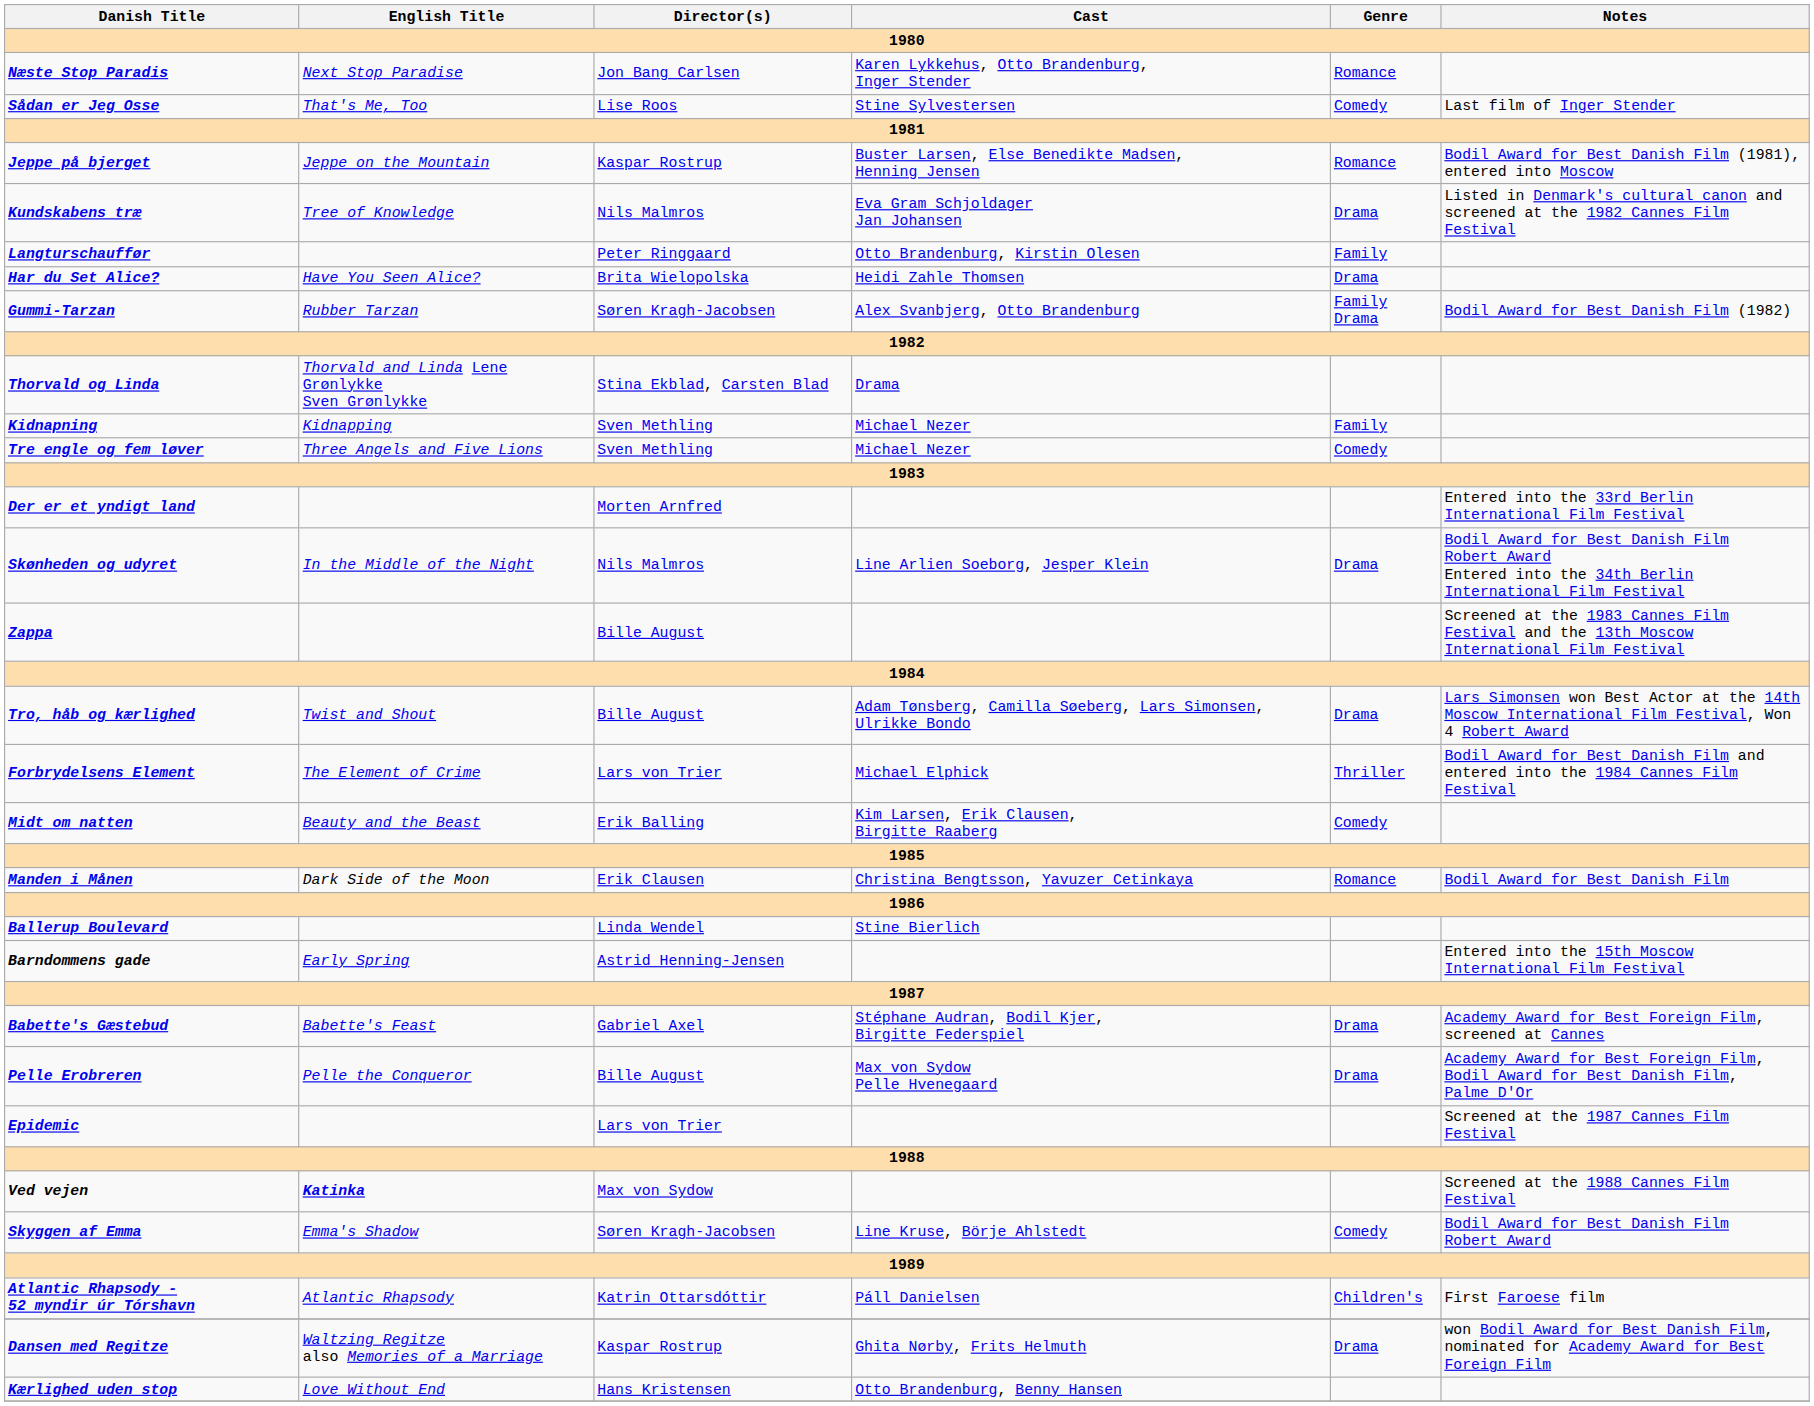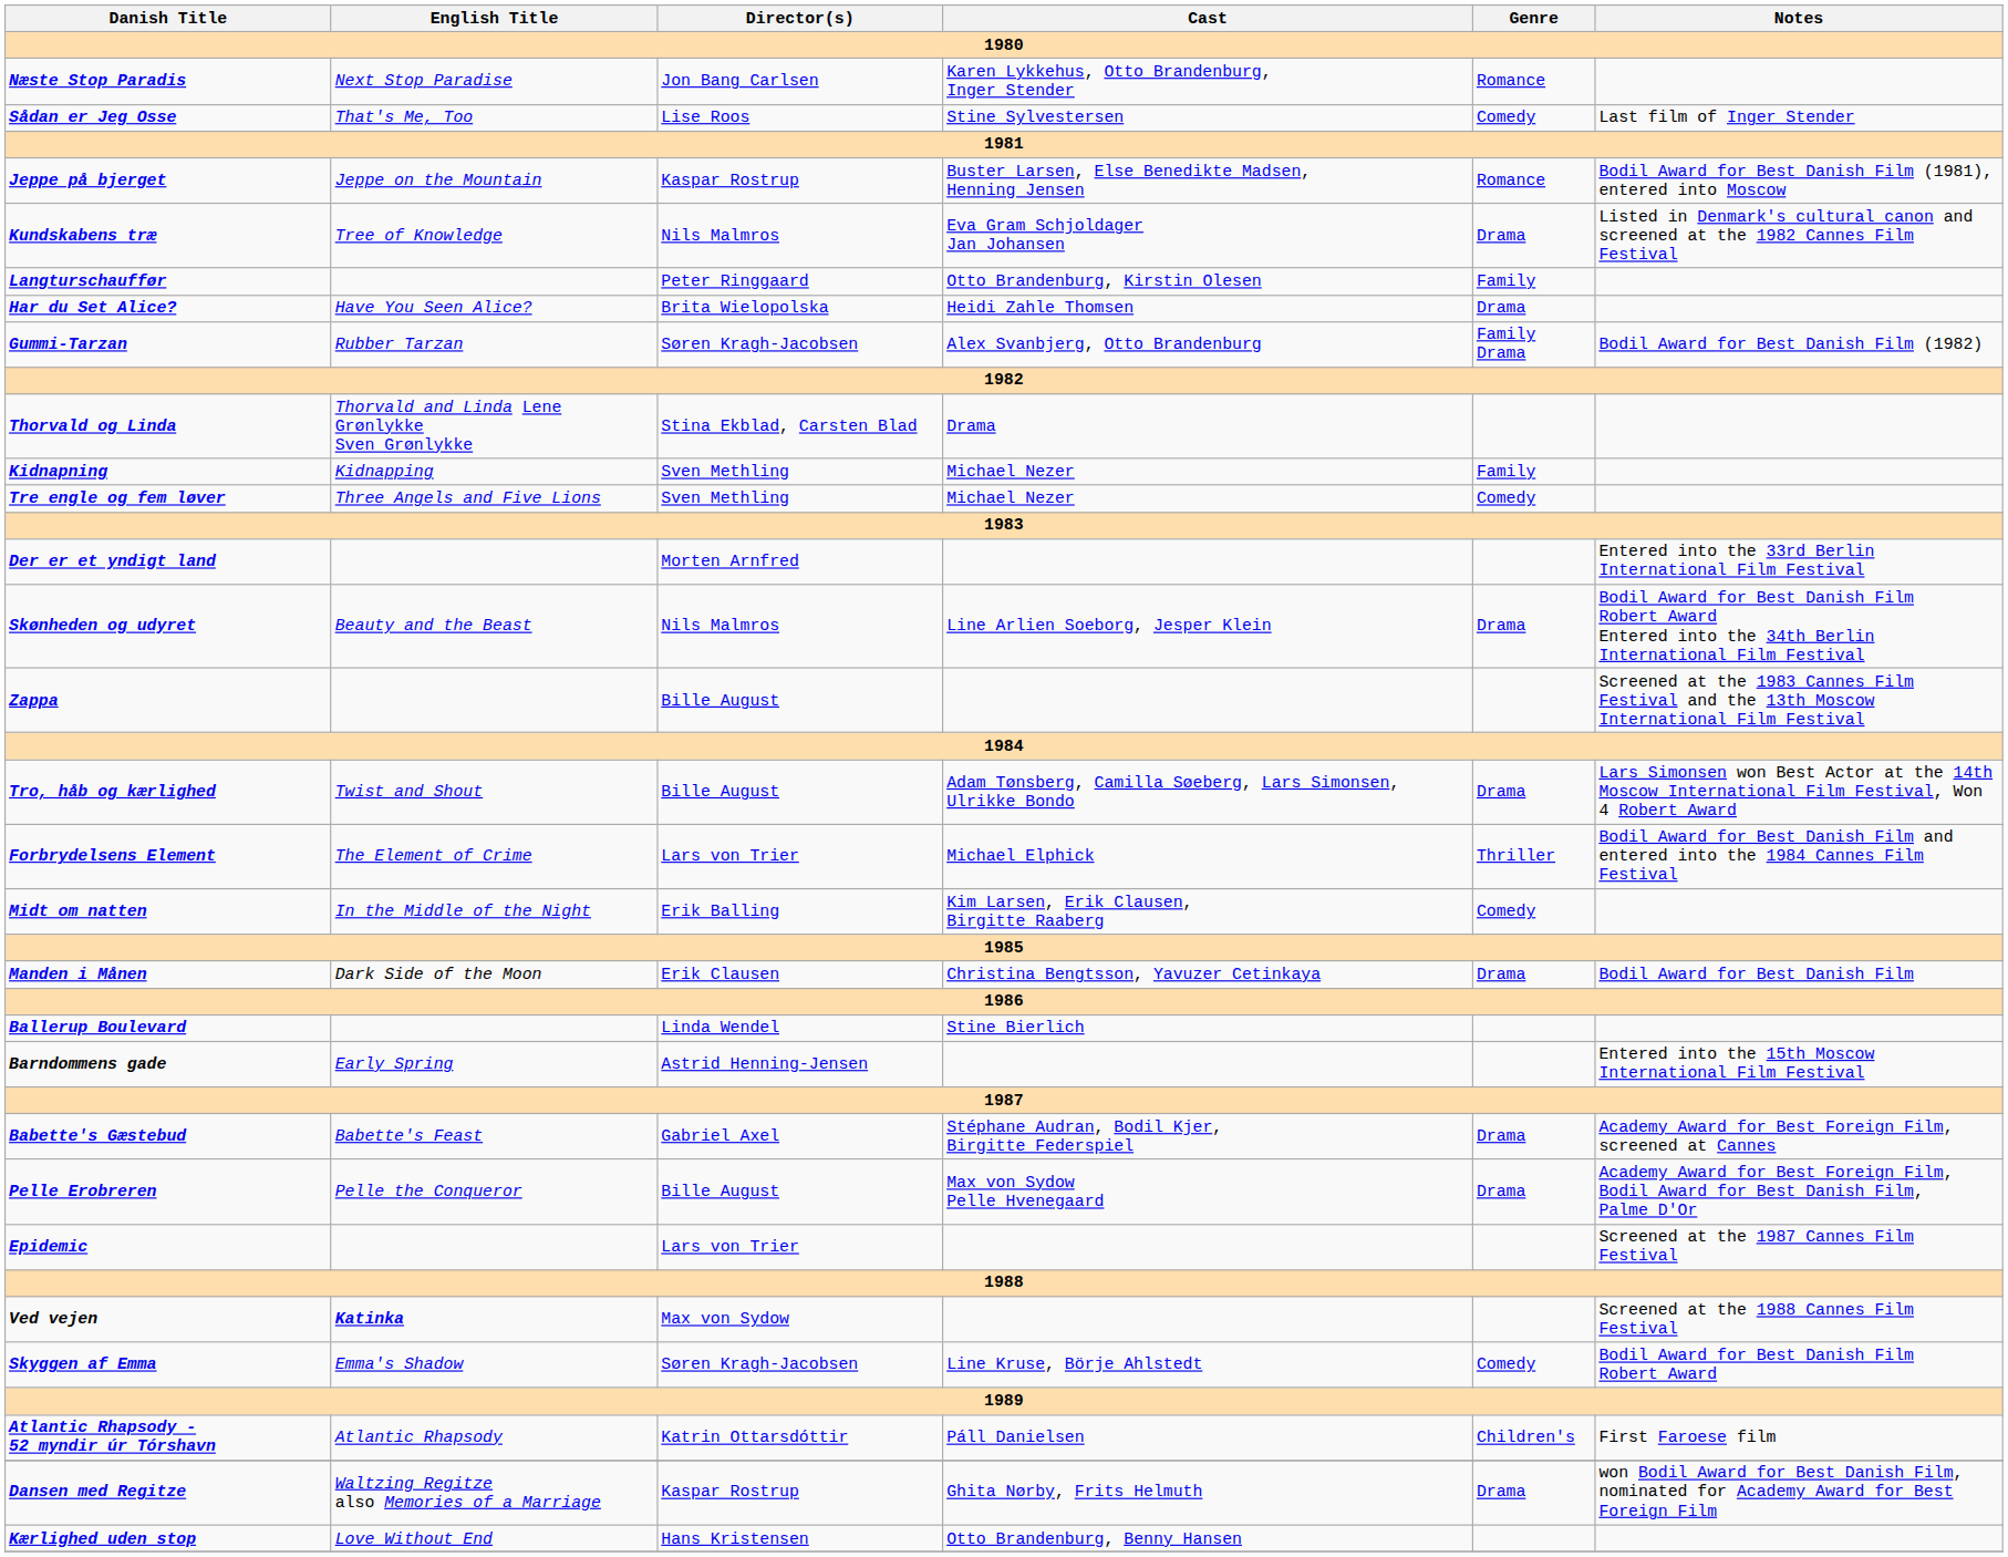 <table class="wikitable" width= "100%">
 <tr>
 <th width=16%>Danish Title</th>
 <th width=16%>English Title</th>
 <th width=14%>Director(s)</th>
 <th width=26%>Cast</th>
 <th width=6%>Genre</th>
 <th width=20%>Notes</th>
 </tr>
 <tr>
 <td colspan="7" style="text-align:center; background:#ffdead;"><strong>1980</strong></td>
 </tr>
 <tr>
 <td><strong><em><a href='#'>Næste Stop Paradis</a></em></strong></td>
 <td><em><a href='#'>Next Stop Paradise</a></em></td>
 <td><a href='#'>Jon Bang Carlsen</a></td>
 <td><a href='#'>Karen Lykkehus</a>,    <a href='#'>Otto Brandenburg</a>, <br><a href='#'>Inger Stender</a></td>
 <td><a href='#'>Romance</a></td>
 <td></td>
 </tr>
 <tr>
 <td><strong><em><a href='#'>Sådan er Jeg Osse</a></em></strong></td>
 <td><em><a href='#'>That's Me, Too</a></em></td>
 <td><a href='#'>Lise Roos</a></td>
 <td><a href='#'>Stine Sylvestersen</a></td>
 <td><a href='#'>Comedy</a></td>
 <td>Last film of <a href='#'>Inger Stender</a></td>
 </tr>
 <tr>
 <td colspan="7" style="text-align:center; background:#ffdead;"><strong>1981</strong></td>
 </tr>
 <tr>
 <td><strong><em><a href='#'>Jeppe på bjerget</a></em></strong></td>
 <td><em><a href='#'>Jeppe on the Mountain</a></em></td>
 <td><a href='#'>Kaspar Rostrup</a></td>
 <td><a href='#'>Buster Larsen</a>, <a href='#'>Else Benedikte Madsen</a>, <br><a href='#'>Henning Jensen</a></td>
 <td><a href='#'>Romance</a></td>
 <td><a href='#'>Bodil Award for Best Danish Film</a> (1981), entered into <a href='#'>Moscow</a></td>
 </tr>
 <tr>
 <td><strong><em><a href='#'>Kundskabens træ</a></em></strong></td>
 <td><em><a href='#'>Tree of Knowledge</a></em></td>
 <td><a href='#'>Nils Malmros</a></td>
 <td><a href='#'>Eva Gram Schjoldager</a><br><a href='#'>Jan Johansen</a></td>
 <td><a href='#'>Drama</a></td>
 <td>Listed in <a href='#'>Denmark's cultural canon</a> and screened at the <a href='#'>1982 Cannes Film Festival</a></td>
 </tr>
 <tr>
 <td><strong><em><a href='#'>Langturschauffør</a></em></strong></td>
 <td></td>
 <td><a href='#'>Peter Ringgaard</a></td>
 <td><a href='#'>Otto Brandenburg</a>,  <a href='#'>Kirstin Olesen</a></td>
 <td><a href='#'>Family</a></td>
 <td></td>
 </tr>
 <tr>
 <td><strong><em><a href='#'>Har du Set Alice?</a></em></strong></td>
 <td><em><a href='#'>Have You Seen Alice?</a></em></td>
 <td><a href='#'>Brita Wielopolska</a></td>
 <td><a href='#'>Heidi Zahle Thomsen</a></td>
 <td><a href='#'>Drama</a></td>
 <td></td>
 </tr>
 <tr>
 <td><strong><em><a href='#'>Gummi-Tarzan</a></em></strong></td>
 <td><em><a href='#'>Rubber Tarzan</a></em></td>
 <td><a href='#'>Søren Kragh-Jacobsen</a></td>
 <td><a href='#'>Alex Svanbjerg</a>,    <a href='#'>Otto Brandenburg</a></td>
 <td><a href='#'>Family</a> <a href='#'>Drama</a></td>
 <td><a href='#'>Bodil Award for Best Danish Film</a> (1982)</td>
 </tr>
 <tr>
 <td colspan="7" style="text-align:center; background:#ffdead;"><strong>1982</strong></td>
 </tr>
 <tr>
 <td><strong><em><a href='#'>Thorvald og Linda</a></em></strong></td>
 <td><em><a href='#'>Thorvald and Linda</a></em> <a href='#'>Lene Grønlykke</a><br><a href='#'>Sven Grønlykke</a></td>
 <td><a href='#'>Stina Ekblad</a>,    <a href='#'>Carsten Blad</a></td>
 <td><a href='#'>Drama</a></td>
 <td></td>
 </tr>
 <tr>
 <td><strong><em><a href='#'>Kidnapning</a></em></strong></td>
 <td><em><a href='#'>Kidnapping</a></em></td>
 <td><a href='#'>Sven Methling</a></td>
 <td><a href='#'>Michael Nezer</a></td>
 <td><a href='#'>Family</a></td>
 <td></td>
 </tr>
 <tr>
 <td><strong><em><a href='#'>Tre engle og fem løver</a></em></strong></td>
 <td><em><a href='#'>Three Angels and Five Lions</a></em></td>
 <td><a href='#'>Sven Methling</a></td>
 <td><a href='#'>Michael Nezer</a></td>
 <td><a href='#'>Comedy</a></td>
 <td></td>
 </tr>
 <tr>
 <td colspan="7" style="text-align:center; background:#ffdead;"><strong>1983</strong></td>
 </tr>
 <tr>
 <td><strong><em><a href='#'>Der er et yndigt land</a></em></strong></td>
 <td></td>
 <td><a href='#'>Morten Arnfred</a></td>
 <td></td>
 <td></td>
 <td>Entered into the <a href='#'>33rd Berlin International Film Festival</a></td>
 </tr>
 <tr>
 <td><strong><em><a href='#'>Skønheden og udyret</a></em></strong></td>
-<td><em><a href='#'>In the Middle of the Night</a></em></td>
+<td><em><a href='#'>Beauty and the Beast</a></em></td>
 <td><a href='#'>Nils Malmros</a></td>
 <td><a href='#'>Line Arlien Soeborg</a>, <a href='#'>Jesper Klein</a></td>
 <td><a href='#'>Drama</a></td>
 <td><a href='#'>Bodil Award for Best Danish Film</a><br> <a href='#'>Robert Award</a><br>Entered into the <a href='#'>34th Berlin International Film Festival</a></td>
 </tr>
 <tr>
 <td><strong><em><a href='#'>Zappa</a></em></strong></td>
 <td></td>
 <td><a href='#'>Bille August</a></td>
 <td></td>
 <td></td>
 <td>Screened at the <a href='#'>1983 Cannes Film Festival</a> and the <a href='#'>13th Moscow International Film Festival</a></td>
 </tr>
 <tr>
 <td colspan="7" style="text-align:center; background:#ffdead;"><strong>1984</strong></td>
 </tr>
 <tr>
 <td><strong><em><a href='#'>Tro, håb og kærlighed</a></em></strong></td>
 <td><em><a href='#'>Twist and Shout</a></em></td>
 <td><a href='#'>Bille August</a></td>
 <td><a href='#'>Adam Tønsberg</a>, <a href='#'>Camilla Søeberg</a>, <a href='#'>Lars Simonsen</a>, <a href='#'>Ulrikke Bondo</a></td>
 <td><a href='#'>Drama</a></td>
 <td><a href='#'>Lars Simonsen</a> won Best Actor at the <a href='#'>14th Moscow International Film Festival</a>, Won 4 <a href='#'>Robert Award</a></td>
 </tr>
 <tr>
 <td><strong><em><a href='#'>Forbrydelsens Element</a></em></strong></td>
 <td><em><a href='#'>The Element of Crime</a></em></td>
 <td><a href='#'>Lars von Trier</a></td>
 <td><a href='#'>Michael Elphick</a></td>
 <td><a href='#'>Thriller</a></td>
 <td><a href='#'>Bodil Award for Best Danish Film</a> and entered into the <a href='#'>1984 Cannes Film Festival</a></td>
 </tr>
 <tr>
 <td><strong><em><a href='#'>Midt om natten</a></em></strong></td>
-<td><em><a href='#'>Beauty and the Beast</a></em></td>
+<td><em><a href='#'>In the Middle of the Night</a></em></td>
 <td><a href='#'>Erik Balling</a></td>
 <td><a href='#'>Kim Larsen</a>,    <a href='#'>Erik Clausen</a>,<br> <a href='#'>Birgitte Raaberg</a></td>
 <td><a href='#'>Comedy</a></td>
 <td></td>
 </tr>
 <tr>
 <td colspan="7" style="text-align:center; background:#ffdead;"><strong>1985</strong></td>
 </tr>
 <tr>
 <td><strong><em><a href='#'>Manden i Månen</a></em></strong></td>
 <td><em>Dark Side of the Moon</em></td>
 <td><a href='#'>Erik Clausen</a></td>
 <td><a href='#'>Christina Bengtsson</a>, <a href='#'>Yavuzer Cetinkaya</a></td>
-<td><a href='#'>Romance</a></td>
+<td><a href='#'>Drama</a></td>
 <td><a href='#'>Bodil Award for Best Danish Film</a></td>
 </tr>
 <tr>
 <td colspan="7" style="text-align:center; background:#ffdead;"><strong>1986</strong></td>
 </tr>
 <tr>
 <td><strong><em><a href='#'>Ballerup Boulevard</a></em></strong></td>
 <td></td>
 <td><a href='#'>Linda Wendel</a></td>
 <td><a href='#'>Stine Bierlich</a></td>
 <td></td>
 <td></td>
 </tr>
 <tr>
 <td><strong><em>Barndommens gade</em></strong></td>
 <td><em><a href='#'>Early Spring</a></em></td>
 <td><a href='#'>Astrid Henning-Jensen</a></td>
 <td></td>
 <td></td>
 <td>Entered into the <a href='#'>15th Moscow International Film Festival</a></td>
 </tr>
 <tr>
 <td colspan="7" style="text-align:center; background:#ffdead;"><strong>1987</strong></td>
 </tr>
 <tr>
 <td><strong><em><a href='#'>Babette's Gæstebud</a></em></strong></td>
 <td><em><a href='#'>Babette's Feast</a></em></td>
 <td><a href='#'>Gabriel Axel</a></td>
 <td><a href='#'>Stéphane Audran</a>, <a href='#'>Bodil Kjer</a>, <br> <a href='#'>Birgitte Federspiel</a></td>
 <td><a href='#'>Drama</a></td>
 <td><a href='#'>Academy Award for Best Foreign Film</a>, screened at <a href='#'>Cannes</a></td>
 </tr>
 <tr>
 <td><strong><em><a href='#'>Pelle Erobreren</a></em></strong></td>
 <td><em><a href='#'>Pelle the Conqueror</a></em></td>
 <td><a href='#'>Bille August</a></td>
 <td><a href='#'>Max von Sydow</a><br><a href='#'>Pelle Hvenegaard</a></td>
 <td><a href='#'>Drama</a></td>
 <td><a href='#'>Academy Award for Best Foreign Film</a>, <a href='#'>Bodil Award for Best Danish Film</a>, <br><a href='#'>Palme D'Or</a></td>
 </tr>
 <tr>
 <td><strong><em><a href='#'>Epidemic</a></em></strong></td>
 <td></td>
 <td><a href='#'>Lars von Trier</a></td>
 <td></td>
 <td></td>
 <td>Screened at the <a href='#'>1987 Cannes Film Festival</a></td>
 </tr>
 <tr>
 <td colspan="7" style="text-align:center; background:#ffdead;"><strong>1988</strong></td>
 </tr>
 <tr>
 <td><strong><em>Ved vejen</em></strong></td>
 <td><strong><em><a href='#'>Katinka</a></em></strong></td>
 <td><a href='#'>Max von Sydow</a></td>
 <td></td>
 <td></td>
 <td>Screened at the <a href='#'>1988 Cannes Film Festival</a></td>
 </tr>
 <tr>
 <td><strong><em><a href='#'>Skyggen af Emma</a></em></strong></td>
 <td><em><a href='#'>Emma's Shadow</a></em></td>
 <td><a href='#'>Søren Kragh-Jacobsen</a></td>
 <td><a href='#'>Line Kruse</a>,    <a href='#'>Börje Ahlstedt</a></td>
 <td><a href='#'>Comedy</a></td>
 <td><a href='#'>Bodil Award for Best Danish Film</a><br> <a href='#'>Robert Award</a></td>
 </tr>
 <tr>
 <td colspan="7" style="text-align:center; background:#ffdead;"><strong>1989</strong></td>
 </tr>
 <tr>
 <td><strong><em><a href='#'>Atlantic Rhapsody - <br>52 myndir úr Tórshavn</a></em></strong></td>
 <td><em><a href='#'>Atlantic Rhapsody</a></em></td>
 <td><a href='#'>Katrin Ottarsdóttir</a></td>
 <td><a href='#'>Páll Danielsen</a></td>
 <td><a href='#'>Children's</a></td>
 <td>First <a href='#'>Faroese</a> film</td>
 </tr>
 <tr>
 </tr>
 <tr>
 <td><strong><em><a href='#'>Dansen med Regitze</a></em></strong></td>
 <td><em><a href='#'>Waltzing Regitze</a></em><br>also <em><a href='#'>Memories of a Marriage</a></em></td>
 <td><a href='#'>Kaspar Rostrup</a></td>
 <td><a href='#'>Ghita Nørby</a>, <a href='#'>Frits Helmuth</a></td>
 <td><a href='#'>Drama</a></td>
 <td>won <a href='#'>Bodil Award for Best Danish Film</a>,<br> nominated for <a href='#'>Academy Award for Best Foreign Film</a></td>
 </tr>
 <tr>
 <td><strong><em><a href='#'>Kærlighed uden stop</a></em></strong></td>
 <td><em><a href='#'>Love Without End</a></em></td>
 <td><a href='#'>Hans Kristensen</a></td>
 <td><a href='#'>Otto Brandenburg</a>,    <a href='#'>Benny Hansen</a></td>
 <td></td>
 <td></td>
 </tr>
 <tr>
 </tr>
 </table>
